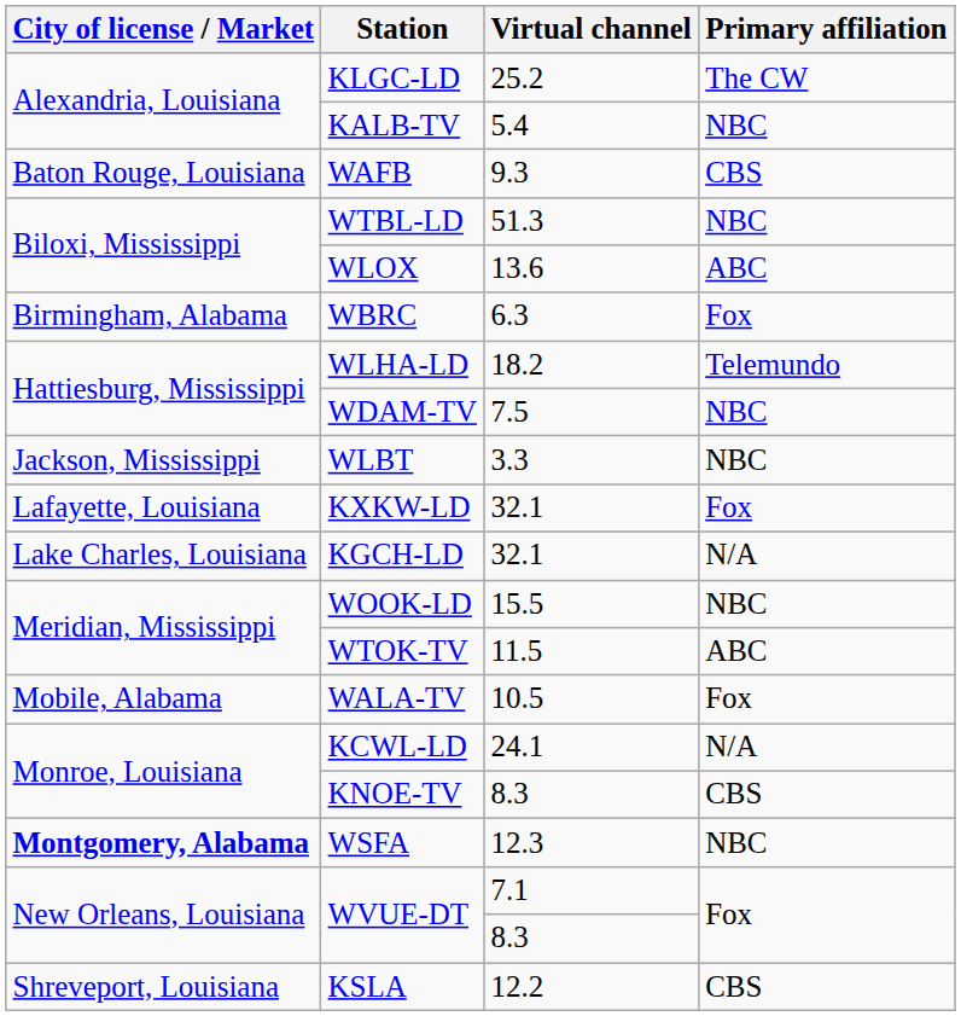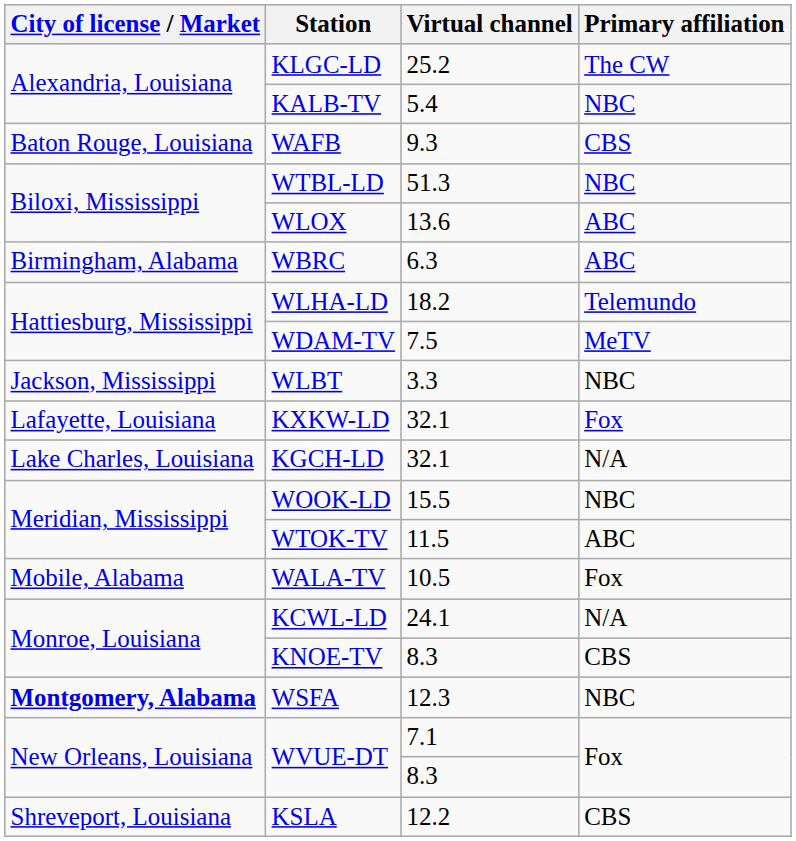 <table class="wikitable sortable">
 <tr>
 <th><a href='#'>City of license</a> / <a href='#'>Market</a></th>
 <th>Station</th>
 <th>Virtual channel</th>
 <th>Primary affiliation<br></th>
 </tr>
 <tr>
 <td rowspan=2><a href='#'>Alexandria, Louisiana</a></td>
 <td><a href='#'>KLGC-LD</a></td>
 <td>25.2</td>
 <td><a href='#'>The CW</a></td>
 </tr>
 <tr>
 <td><a href='#'>KALB-TV</a></td>
 <td>5.4</td>
 <td><a href='#'>NBC</a></td>
 </tr>
 <tr>
 <td><a href='#'>Baton Rouge, Louisiana</a></td>
 <td><a href='#'>WAFB</a></td>
 <td>9.3</td>
 <td><a href='#'>CBS</a></td>
 </tr>
 <tr>
 <td rowspan=2><a href='#'>Biloxi, Mississippi</a></td>
 <td><a href='#'>WTBL-LD</a></td>
 <td>51.3</td>
 <td><a href='#'>NBC</a></td>
 </tr>
 <tr>
 <td><a href='#'>WLOX</a></td>
 <td>13.6</td>
 <td><a href='#'>ABC</a></td>
 </tr>
 <tr>
 <td><a href='#'>Birmingham, Alabama</a></td>
 <td><a href='#'>WBRC</a></td>
 <td>6.3</td>
-<td><a href='#'>Fox</a></td>
+<td><a href='#'>ABC</a></td>
 </tr>
 <tr>
 <td rowspan=2><a href='#'>Hattiesburg, Mississippi</a></td>
 <td><a href='#'>WLHA-LD</a></td>
 <td>18.2</td>
 <td><a href='#'>Telemundo</a></td>
 </tr>
 <tr>
 <td><a href='#'>WDAM-TV</a></td>
 <td>7.5</td>
-<td><a href='#'>NBC</a></td>
+<td><a href='#'>MeTV</a></td>
 </tr>
 <tr>
 <td><a href='#'>Jackson, Mississippi</a></td>
 <td><a href='#'>WLBT</a></td>
 <td>3.3</td>
 <td>NBC</td>
 </tr>
 <tr>
 <td><a href='#'>Lafayette, Louisiana</a><br></td>
 <td><a href='#'>KXKW-LD</a></td>
 <td>32.1</td>
 <td><a href='#'>Fox</a></td>
 </tr>
 <tr>
 <td><a href='#'>Lake Charles, Louisiana</a></td>
 <td><a href='#'>KGCH-LD</a></td>
 <td>32.1</td>
 <td>N/A</td>
 </tr>
 <tr>
 <td rowspan=2><a href='#'>Meridian, Mississippi</a></td>
 <td><a href='#'>WOOK-LD</a></td>
 <td>15.5</td>
 <td>NBC</td>
 </tr>
 <tr>
 <td><a href='#'>WTOK-TV</a></td>
 <td>11.5</td>
 <td>ABC</td>
 </tr>
 <tr>
 <td><a href='#'>Mobile, Alabama</a></td>
 <td><a href='#'>WALA-TV</a></td>
 <td>10.5</td>
 <td>Fox</td>
 </tr>
 <tr>
 <td rowspan=2><a href='#'>Monroe, Louisiana</a></td>
 <td><a href='#'>KCWL-LD</a></td>
 <td>24.1</td>
 <td>N/A</td>
 </tr>
 <tr>
 <td><a href='#'>KNOE-TV</a></td>
 <td>8.3</td>
 <td>CBS</td>
 </tr>
 <tr>
 <td><strong><a href='#'>Montgomery, Alabama</a></strong></td>
 <td><a href='#'>WSFA</a></td>
 <td>12.3</td>
 <td>NBC</td>
 </tr>
 <tr>
 <td rowspan=2><a href='#'>New Orleans, Louisiana</a></td>
 <td rowspan=2><a href='#'>WVUE-DT</a></td>
 <td>7.1</td>
 <td rowspan=2>Fox</td>
 </tr>
 <tr>
 <td>8.3</td>
 </tr>
 <tr>
 <td><a href='#'>Shreveport, Louisiana</a></td>
 <td><a href='#'>KSLA</a></td>
 <td>12.2</td>
 <td>CBS</td>
 </tr>
 </table>
